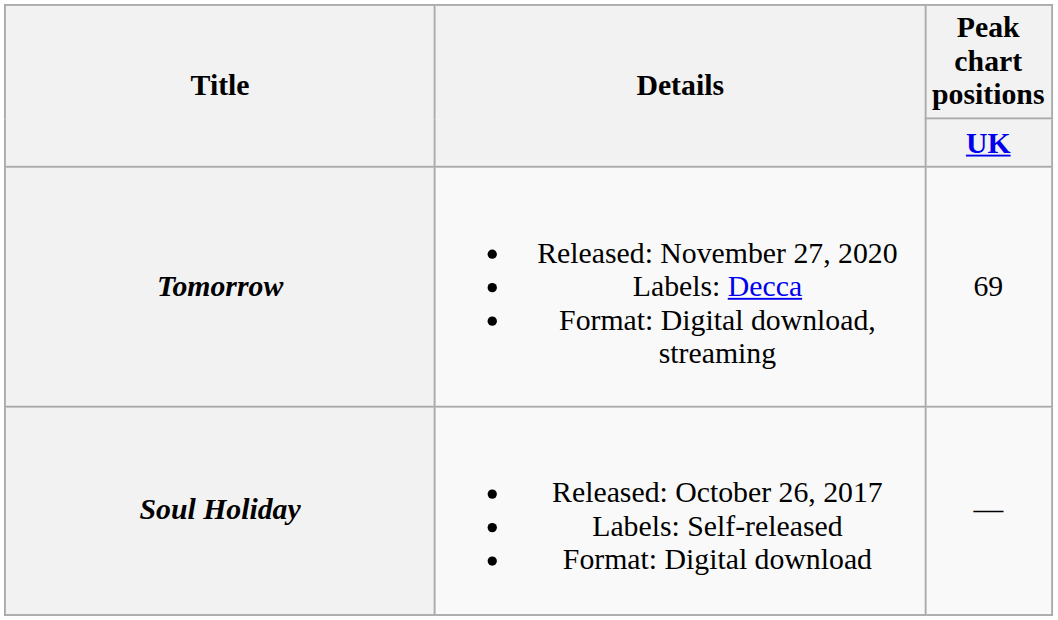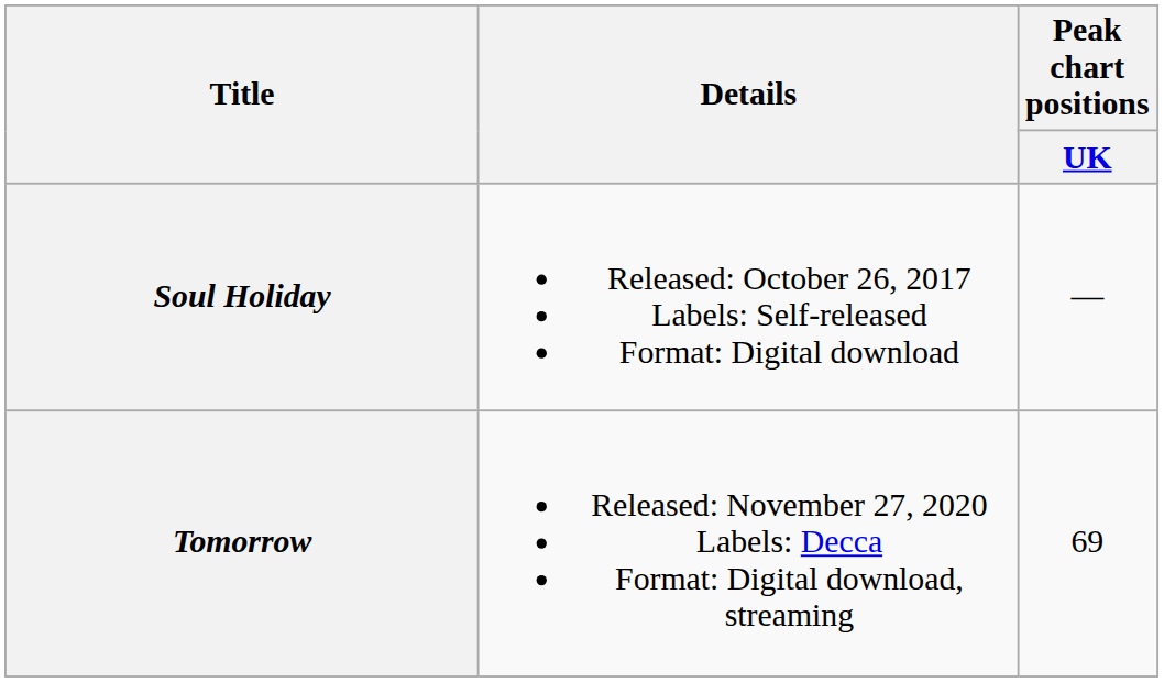 <table class="wikitable plainrowheaders" style="text-align:center;">
 <tr>
 <th scope="col" rowspan="2" style="width:14em;">Title</th>
 <th scope="col" rowspan="2" style="width:16em;">Details</th>
 <th scope="col" colspan="1">Peak chart positions</th>
 </tr>
 <tr>
 <th style="width:50px;"><a href='#'>UK</a><br></th>
 </tr>
 <tr>
+<th scope="row"><em>Soul Holiday</em></th>
+<td><br><ul><li>Released: October 26, 2017</li><li>Labels: Self-released</li><li>Format: Digital download</li></ul></td>
+<td>—</td>
+</tr>
+<tr>
 <th scope="row"><em>Tomorrow</em></th>
 <td><br><ul><li>Released: November 27, 2020</li><li>Labels: <a href='#'>Decca</a></li><li>Format: Digital download, streaming</li></ul></td>
 <td>69</td>
 </tr>
-<tr>
-<th scope="row"><em>Soul Holiday</em></th>
-<td><br><ul><li>Released: October 26, 2017</li><li>Labels: Self-released</li><li>Format: Digital download</li></ul></td>
-<td>—</td>
-</tr>
 </table>
